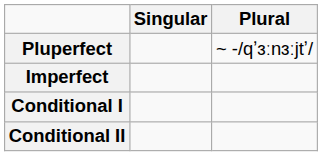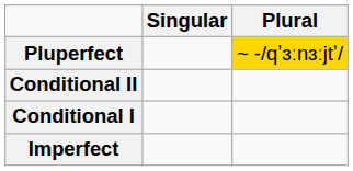 <table class="wikitable">
 <tr>
 <td></td>
 <th>Singular</th>
 <th>Plural</th>
 </tr>
 <tr>
 <th>Pluperfect</th>
 <td></td>
-<td> ~ -/qʼɜːnɜːjtʼ/</td>
+<td style="background: gold;"> ~ -/qʼɜːnɜːjtʼ/</td>
 </tr>
 <tr>
-<th>Imperfect</th>
+<th>Conditional II</th>
 <td></td>
 <td></td>
 </tr>
 <tr>
 <th>Conditional I</th>
 <td></td>
 <td></td>
 </tr>
 <tr>
-<th>Conditional II</th>
+<th>Imperfect</th>
 <td></td>
 <td></td>
 </tr>
 </table>
